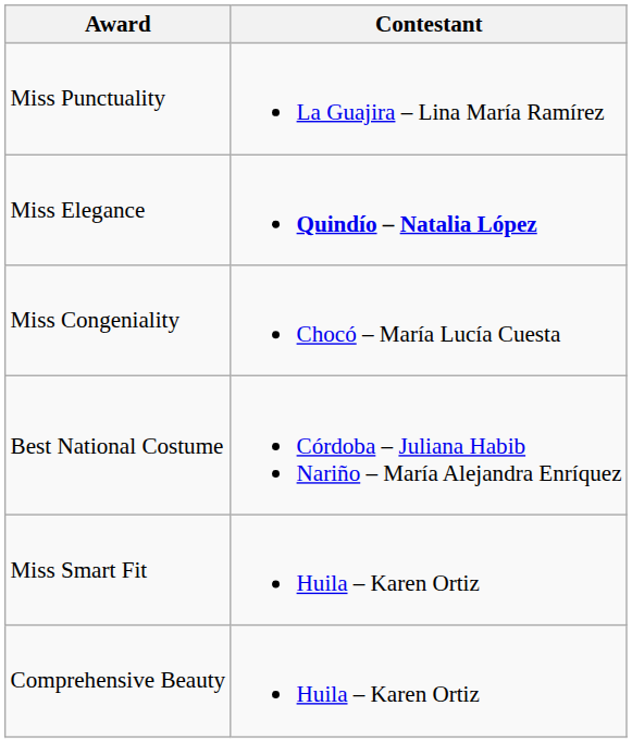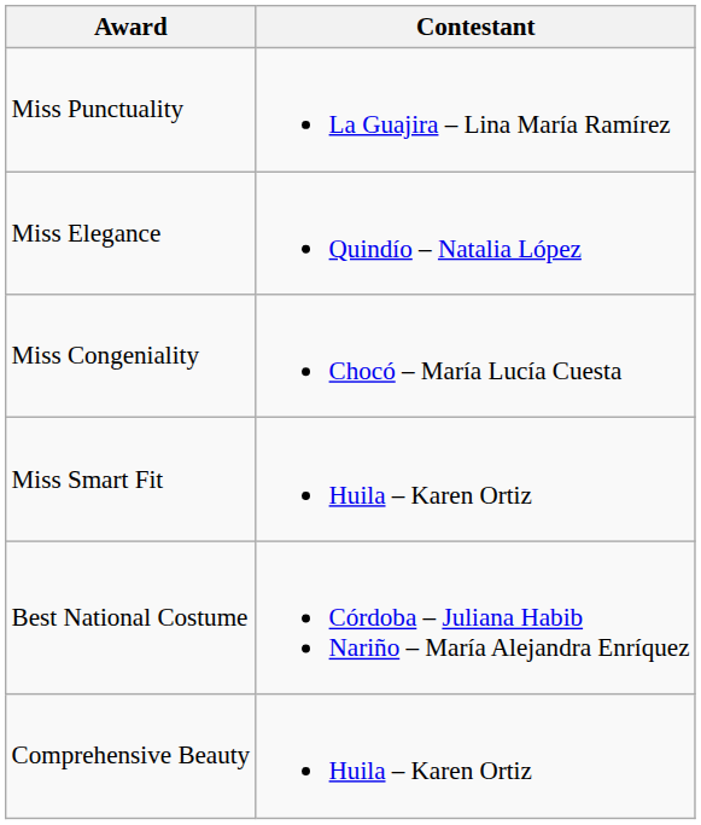 <table class="wikitable sortable" style="font-size:95%;">
 <tr>
 <th>Award</th>
 <th>Contestant</th>
 </tr>
 <tr>
 <td>Miss Punctuality</td>
 <td><br><ul><li><a href='#'>La Guajira</a> – Lina María Ramírez</li></ul></td>
 </tr>
 <tr>
 <td>Miss Elegance</td>
-<td><strong><br><ul><li><a href='#'>Quindío</a> – <a href='#'>Natalia López</a></li></ul></strong></td>
+<td><br><ul><li><a href='#'>Quindío</a> – <a href='#'>Natalia López</a></li></ul></td>
 </tr>
 <tr>
 <td>Miss Congeniality</td>
 <td><br><ul><li><a href='#'>Chocó</a> – María Lucía Cuesta</li></ul></td>
 </tr>
 <tr>
+<td>Miss Smart Fit</td>
+<td><br><ul><li><a href='#'>Huila</a> – Karen Ortiz</li></ul></td>
+</tr>
+<tr>
 <td>Best National Costume</td>
 <td><br><ul><li><a href='#'>Córdoba</a> – <a href='#'>Juliana Habib</a></li><li><a href='#'>Nariño</a> – María Alejandra Enríquez</li></ul></td>
-</tr>
-<tr>
-<td>Miss Smart Fit</td>
-<td><br><ul><li><a href='#'>Huila</a> – Karen Ortiz</li></ul></td>
 </tr>
 <tr>
 <td>Comprehensive Beauty</td>
 <td><br><ul><li><a href='#'>Huila</a> – Karen Ortiz</li></ul></td>
 </tr>
 </table>
